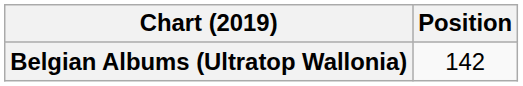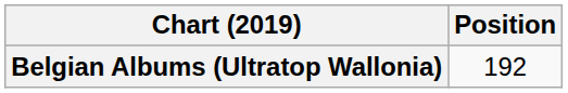 <table class="wikitable plainrowheaders" style="text-align:center">
 <tr>
 <th scope="col">Chart (2019)</th>
 <th scope="col">Position</th>
 </tr>
 <tr>
 <th scope="row">Belgian Albums (Ultratop Wallonia)</th>
-<td>142</td>
+<td>192</td>
 </tr>
 </table>
